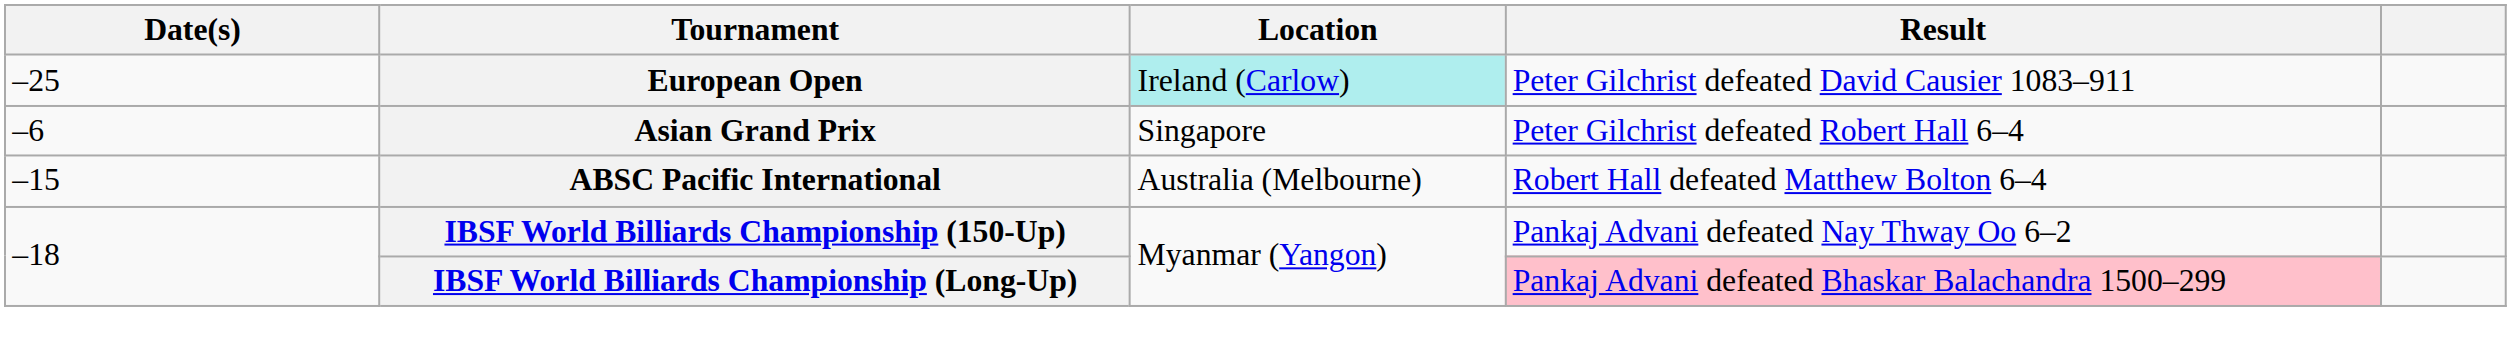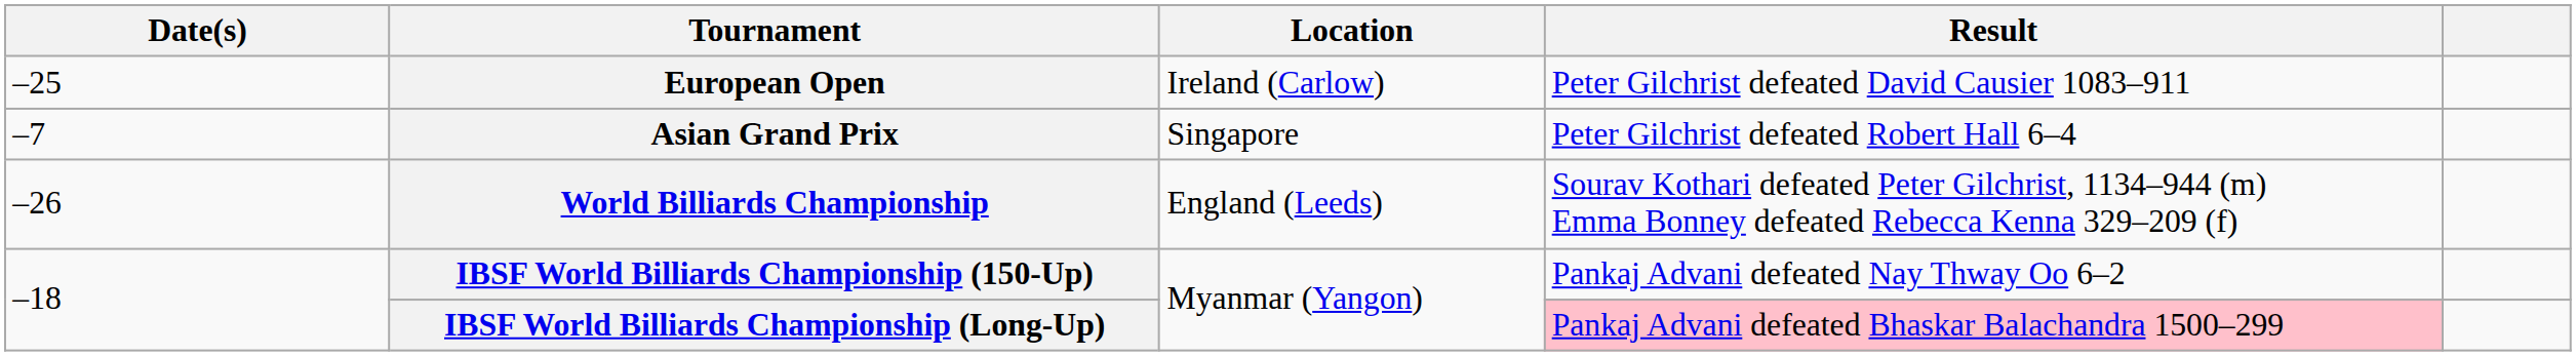 <table class="sortable wikitable plainrowheaders" style="width:100%; margin:1em auto 1em auto;">
 <tr>
 <th scope="col" style="width: 15%;">Date(s)</th>
 <th scope="col" style="width: 30%;">Tournament</th>
 <th scope="col" style="width: 15%;">Location</th>
 <th scope="col" class="unsortable" style="width: 35%;">Result</th>
 <th scope="col" class="unsortable" style="width: 5%;"></th>
 </tr>
 <tr>
 <td>–25</td>
 <th scope="row">European Open</th>
-<td style="background: paleturquoise;">Ireland (<a href='#'>Carlow</a>)</td>
+<td>Ireland (<a href='#'>Carlow</a>)</td>
 <td><a href='#'>Peter Gilchrist</a> defeated <a href='#'>David Causier</a> 1083–911</td>
 <td style="text-align:center;"></td>
 </tr>
 <tr>
-<td>–6</td>
+<td>–7</td>
 <th scope="row">Asian Grand Prix</th>
 <td>Singapore</td>
 <td><a href='#'>Peter Gilchrist</a> defeated <a href='#'>Robert Hall</a> 6–4</td>
 <td style="text-align:center;"></td>
 </tr>
 <tr>
-<td>–15</td>
-<th scope="row">ABSC Pacific International</th>
-<td>Australia (Melbourne)</td>
-<td><a href='#'>Robert Hall</a> defeated <a href='#'>Matthew Bolton</a> 6–4</td>
+<td>–26</td>
+<th scope="row"><a href='#'>World Billiards Championship</a></th>
+<td>England (<a href='#'>Leeds</a>)</td>
+<td><a href='#'>Sourav Kothari</a> defeated <a href='#'>Peter Gilchrist</a>, 1134–944 (m) <br> <a href='#'>Emma Bonney</a> defeated <a href='#'>Rebecca Kenna</a> 329–209 (f)</td>
 <td style="text-align:center;"></td>
 </tr>
 <tr>
 <td rowspan=2>–18</td>
 <th scope="row"><a href='#'>IBSF World Billiards Championship</a> (150-Up)</th>
 <td rowspan=2>Myanmar (<a href='#'>Yangon</a>)</td>
 <td><a href='#'>Pankaj Advani</a> defeated <a href='#'>Nay Thway Oo</a> 6–2</td>
 <td style="text-align:center;"></td>
 </tr>
 <tr>
 <th scope="row"><a href='#'>IBSF World Billiards Championship</a> (Long-Up)</th>
 <td style="background: pink;"><a href='#'>Pankaj Advani</a> defeated <a href='#'>Bhaskar Balachandra</a> 1500–299</td>
 <td style="text-align:center;"></td>
 </tr>
 </table>
